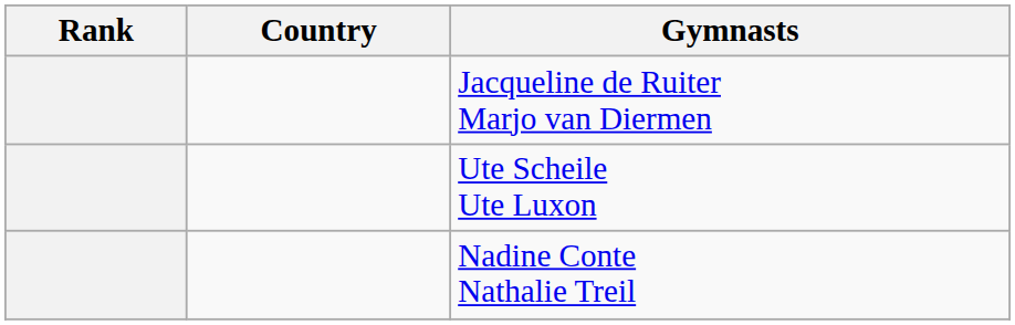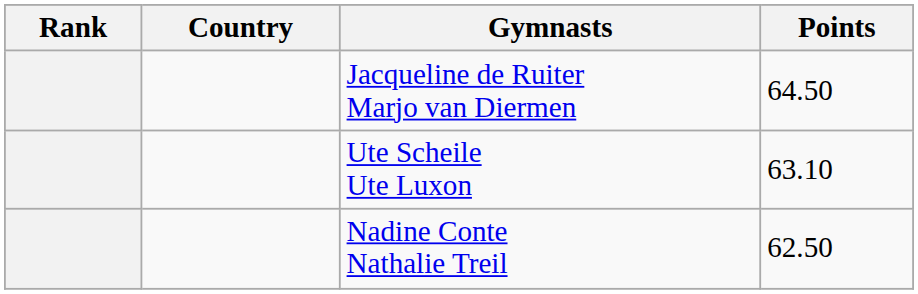 <table class="wikitable" width=500>
 <tr bgcolor="#efefef">
 <th>Rank</th>
 <th>Country</th>
 <th>Gymnasts</th>
+<th>Points</th>
 </tr>
 <tr>
 <th></th>
 <td></td>
 <td><a href='#'>Jacqueline de Ruiter</a> <br> <a href='#'>Marjo van Diermen</a></td>
+<td>64.50</td>
 </tr>
 <tr>
 <th></th>
 <td></td>
 <td><a href='#'>Ute Scheile</a> <br> <a href='#'>Ute Luxon</a></td>
+<td>63.10</td>
 </tr>
 <tr>
 <th></th>
 <td></td>
 <td><a href='#'>Nadine Conte</a> <br> <a href='#'>Nathalie Treil</a></td>
+<td>62.50</td>
 </tr>
 </table>
